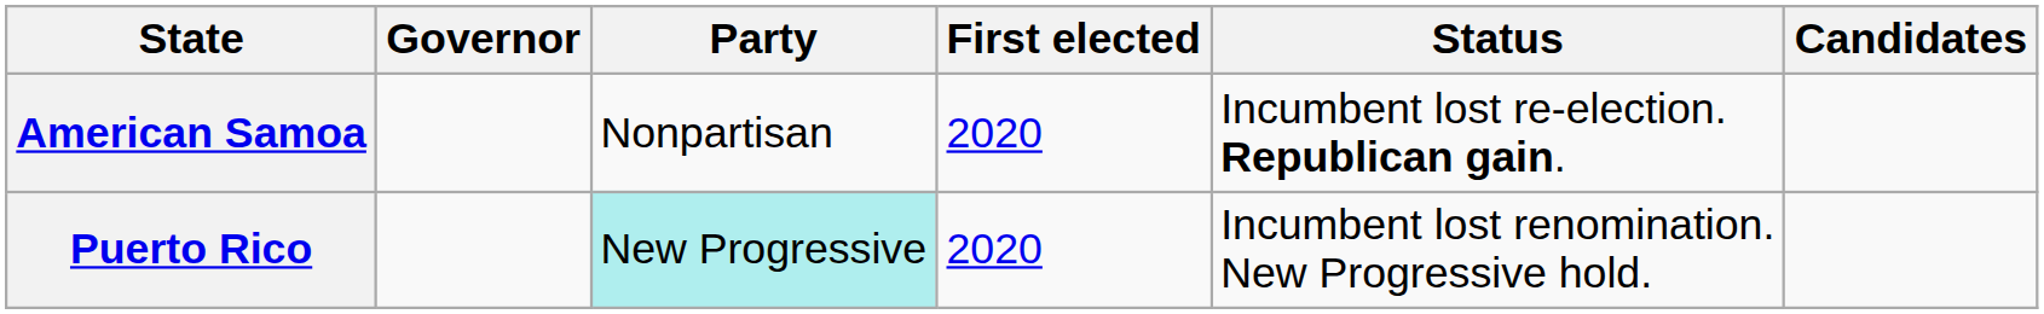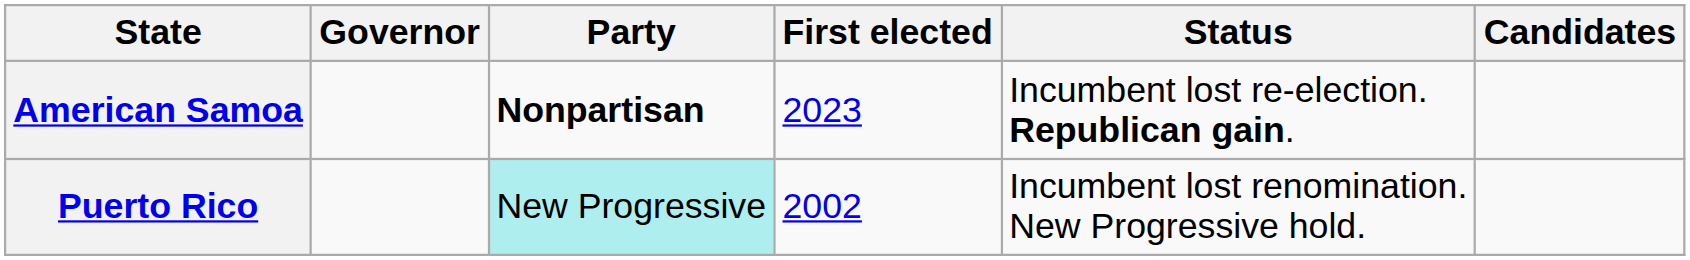 <table class="wikitable sortable">
 <tr valign=bottom>
 <th>State</th>
 <th>Governor</th>
 <th>Party</th>
 <th>First elected</th>
 <th>Status</th>
 <th>Candidates</th>
 </tr>
 <tr>
 <th><a href='#'>American Samoa</a></th>
 <td></td>
-<td>Nonpartisan</td>
-<td><a href='#'>2020</a></td>
+<td><strong>Nonpartisan</strong></td>
+<td><a href='#'>2023</a></td>
 <td>Incumbent lost re-election.<br><strong>Republican gain</strong>.</td>
 <td nowrap></td>
 </tr>
 <tr>
 <th><a href='#'>Puerto Rico</a></th>
 <td></td>
 <td style="background: paleturquoise;">New Progressive</td>
-<td><a href='#'>2020</a></td>
+<td><a href='#'>2002</a></td>
 <td>Incumbent lost renomination.<br>New Progressive hold.</td>
 <td nowrap></td>
 </tr>
 </table>
